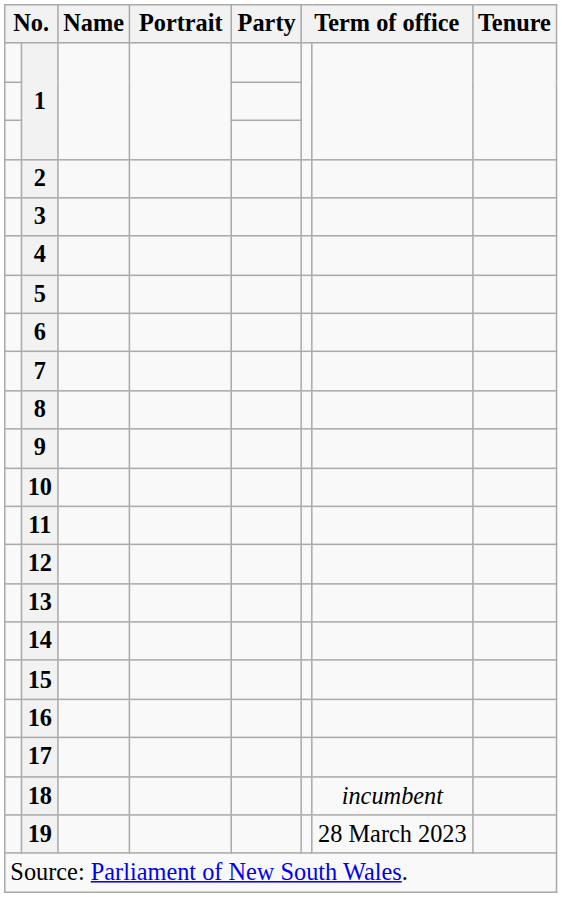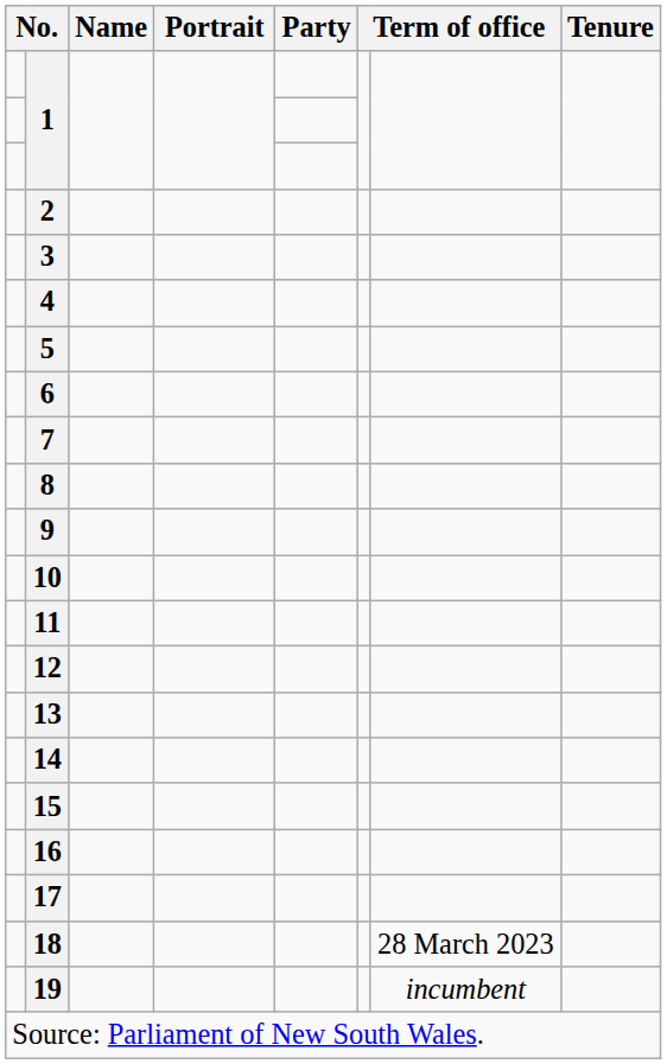 <table class="wikitable sortable" style="text-align:center">
 <tr>
 <th colspan="2">No.</th>
 <th>Name</th>
 <th class="unsortable" width=60>Portrait</th>
 <th>Party</th>
 <th colspan=2>Term of office</th>
 <th>Tenure</th>
 </tr>
 <tr>
 <td> </td>
 <th rowspan="3">1</th>
 <td rowspan="3"></td>
 <td rowspan="3"></td>
 <td></td>
 <td rowspan=3></td>
 <td rowspan=3></td>
 <td rowspan=3><strong></strong></td>
 </tr>
 <tr>
 <td> </td>
 <td></td>
 </tr>
 <tr>
 <td> </td>
 <td></td>
 </tr>
 <tr>
 <td> </td>
 <th>2</th>
 <td></td>
 <td></td>
 <td></td>
 <td></td>
 <td></td>
 <td></td>
 </tr>
 <tr>
 <td> </td>
 <th>3</th>
 <td></td>
 <td></td>
 <td></td>
 <td></td>
 <td></td>
 <td></td>
 </tr>
 <tr>
 <td> </td>
 <th>4</th>
 <td></td>
 <td></td>
 <td></td>
 <td></td>
 <td></td>
 <td></td>
 </tr>
 <tr>
 <td> </td>
 <th>5</th>
 <td></td>
 <td></td>
 <td></td>
 <td></td>
 <td></td>
 <td></td>
 </tr>
 <tr>
 <td> </td>
 <th>6</th>
 <td></td>
 <td></td>
 <td></td>
 <td></td>
 <td></td>
 <td></td>
 </tr>
 <tr>
 <td> </td>
 <th>7</th>
 <td></td>
 <td></td>
 <td></td>
 <td></td>
 <td></td>
 <td></td>
 </tr>
 <tr>
 <td> </td>
 <th>8</th>
 <td></td>
 <td></td>
 <td></td>
 <td></td>
 <td></td>
 <td></td>
 </tr>
 <tr>
 <td> </td>
 <th>9</th>
 <td></td>
 <td></td>
 <td></td>
 <td></td>
 <td></td>
 <td></td>
 </tr>
 <tr>
 <td> </td>
 <th>10</th>
 <td></td>
 <td></td>
 <td></td>
 <td></td>
 <td></td>
 <td></td>
 </tr>
 <tr>
 <td> </td>
 <th>11</th>
 <td></td>
 <td></td>
 <td></td>
 <td></td>
 <td></td>
 <td></td>
 </tr>
 <tr>
 <td> </td>
 <th>12</th>
 <td></td>
 <td></td>
 <td></td>
 <td></td>
 <td></td>
 <td></td>
 </tr>
 <tr>
 <td> </td>
 <th>13</th>
 <td></td>
 <td></td>
 <td></td>
 <td></td>
 <td></td>
 <td></td>
 </tr>
 <tr>
 <td> </td>
 <th>14</th>
 <td></td>
 <td></td>
 <td></td>
 <td></td>
 <td></td>
 <td></td>
 </tr>
 <tr>
 <td> </td>
 <th>15</th>
 <td></td>
 <td></td>
 <td></td>
 <td></td>
 <td></td>
 <td></td>
 </tr>
 <tr>
 <td> </td>
 <th>16</th>
 <td></td>
 <td></td>
 <td></td>
 <td></td>
 <td></td>
 <td></td>
 </tr>
 <tr>
 <td> </td>
 <th>17</th>
 <td></td>
 <td></td>
 <td></td>
 <td></td>
 <td></td>
 <td></td>
 </tr>
 <tr>
 <td> </td>
 <th>18</th>
 <td></td>
 <td></td>
 <td></td>
 <td></td>
-<td><em>incumbent</em></td>
+<td>28 March 2023</td>
 <td></td>
 </tr>
 <tr>
 <td> </td>
 <th>19</th>
 <td></td>
 <td></td>
 <td></td>
 <td></td>
-<td>28 March 2023</td>
+<td><em>incumbent</em></td>
 <td></td>
 </tr>
 <tr class="sortbottom">
 <td colspan="8" align="left">Source: <a href='#'>Parliament of New South Wales</a>.</td>
 </tr>
 <tr>
 </tr>
 </table>
